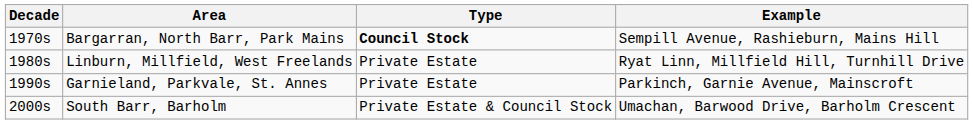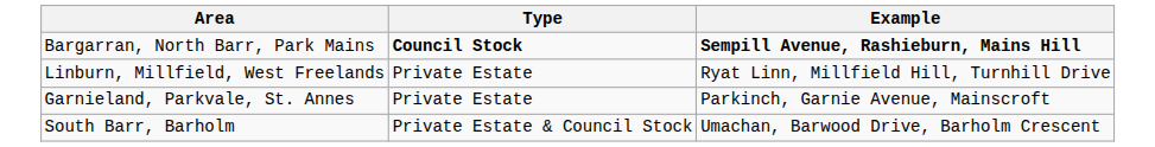 <table class="wikitable" style="margin:1em auto;">
 <tr>
-<th>Decade</th>
 <th>Area</th>
 <th>Type</th>
 <th>Example</th>
 </tr>
 <tr>
-<td>1970s</td>
 <td>Bargarran, North Barr, Park Mains</td>
 <td><strong>Council Stock</strong></td>
-<td>Sempill Avenue, Rashieburn, Mains Hill</td>
+<td><strong>Sempill Avenue, Rashieburn, Mains Hill</strong></td>
 </tr>
 <tr>
-<td>1980s</td>
 <td>Linburn, Millfield, West Freelands</td>
 <td>Private Estate</td>
 <td>Ryat Linn, Millfield Hill, Turnhill Drive</td>
 </tr>
 <tr>
-<td>1990s</td>
 <td>Garnieland, Parkvale, St. Annes</td>
 <td>Private Estate</td>
 <td>Parkinch, Garnie Avenue, Mainscroft</td>
 </tr>
 <tr>
-<td>2000s</td>
 <td>South Barr, Barholm</td>
 <td>Private Estate & Council Stock</td>
 <td>Umachan, Barwood Drive, Barholm Crescent</td>
 </tr>
 </table>
